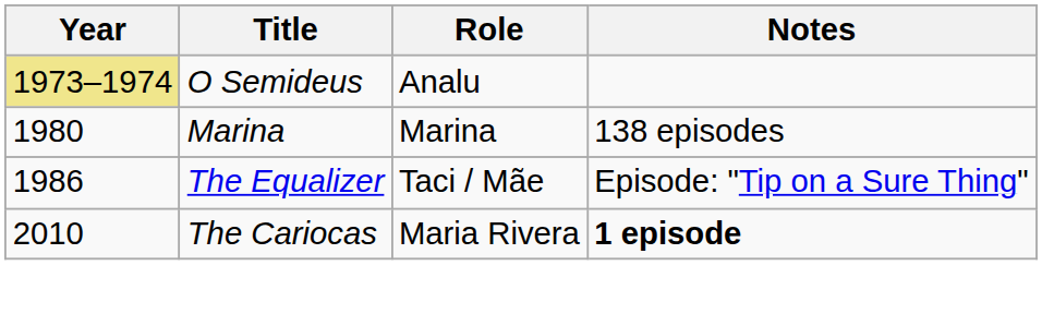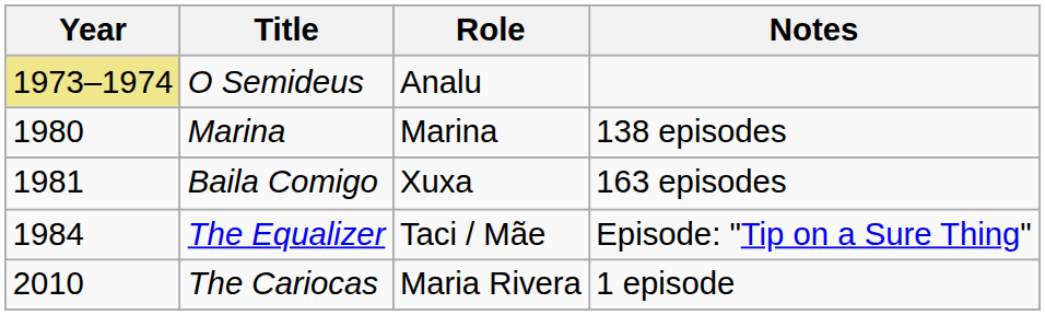 <table class="wikitable sortable">
 <tr>
 <th>Year</th>
 <th>Title</th>
 <th>Role</th>
 <th class="unsortable">Notes</th>
 </tr>
 <tr>
 <td style="background: khaki;">1973–1974</td>
 <td><em>O Semideus</em></td>
 <td>Analu</td>
 <td></td>
 </tr>
 <tr>
 <td>1980</td>
 <td><em>Marina</em></td>
 <td>Marina</td>
 <td>138 episodes</td>
 </tr>
 <tr>
-<td>1986</td>
+<td>1981</td>
+<td><em>Baila Comigo</em></td>
+<td>Xuxa</td>
+<td>163 episodes</td>
+</tr>
+<tr>
+<td>1984</td>
 <td><em><a href='#'>The Equalizer</a></em></td>
 <td>Taci / Mãe</td>
 <td>Episode: "<a href='#'>Tip on a Sure Thing</a>"</td>
 </tr>
 <tr>
 <td>2010</td>
 <td><em>The Cariocas</em></td>
 <td>Maria Rivera</td>
-<td><strong>1 episode</strong></td>
+<td>1 episode</td>
 </tr>
 </table>
